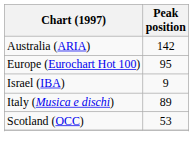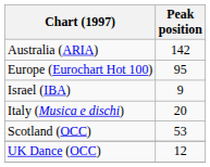 <table class="wikitable sortable">
 <tr>
 <th>Chart (1997)</th>
 <th>Peak<br>position</th>
 </tr>
 <tr>
 <td>Australia (<a href='#'>ARIA</a>)</td>
 <td align="center">142</td>
 </tr>
 <tr>
 <td>Europe (<a href='#'>Eurochart Hot 100</a>)</td>
 <td align="center">95</td>
 </tr>
 <tr>
 <td>Israel (<a href='#'>IBA</a>)</td>
 <td align="center">9</td>
 </tr>
 <tr>
 <td>Italy (<em><a href='#'>Musica e dischi</a></em>)</td>
-<td align="center">89</td>
+<td align="center">20</td>
 </tr>
 <tr>
 <td>Scotland (<a href='#'>OCC</a>)</td>
 <td align="center">53</td>
 </tr>
 <tr>
 </tr>
 <tr>
+<td><a href='#'>UK Dance</a> (<a href='#'>OCC</a>)</td>
+<td align="center">12</td>
+</tr>
+<tr>
 </tr>
 </table>
